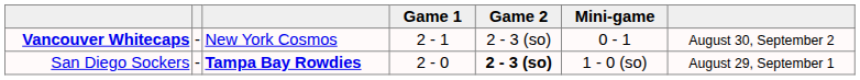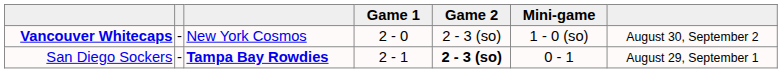 <table style=border-collapse:collapse border=1 cellspacing=0 cellpadding=2>
 <tr align=center bgcolor=#efefef>
 <th width=180></th>
 <th width=5></th>
 <th width=180></th>
 <th width=80>Game 1</th>
 <th width=80>Game 2</th>
 <th width=100>Mini-game</th>
 <td width=180></td>
 </tr>
 <tr align=center bgcolor=fffafa>
 <td align=right><strong><a href='#'>Vancouver Whitecaps</a></strong></td>
 <td>-</td>
 <td align=left><a href='#'>New York Cosmos</a></td>
-<td>2 - 1</td>
+<td>2 - 0</td>
 <td>2 - 3 (so)</td>
-<td>0 - 1</td>
+<td>1 - 0 (so)</td>
 <td><small>August 30, September 2</small></td>
 </tr>
 <tr align=center bgcolor=fffafa>
 <td align=right><a href='#'>San Diego Sockers</a></td>
 <td>-</td>
 <td align=left><strong><a href='#'>Tampa Bay Rowdies</a></strong></td>
-<td>2 - 0</td>
+<td>2 - 1</td>
 <td><strong>2 - 3 (so)</strong></td>
-<td>1 - 0 (so)</td>
+<td>0 - 1</td>
 <td><small>August 29, September 1</small></td>
 </tr>
 </table>
